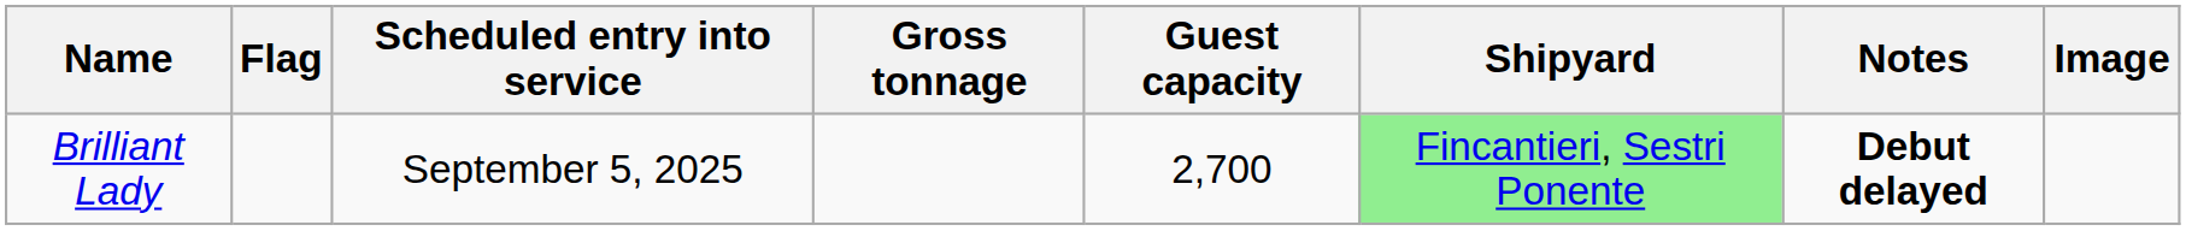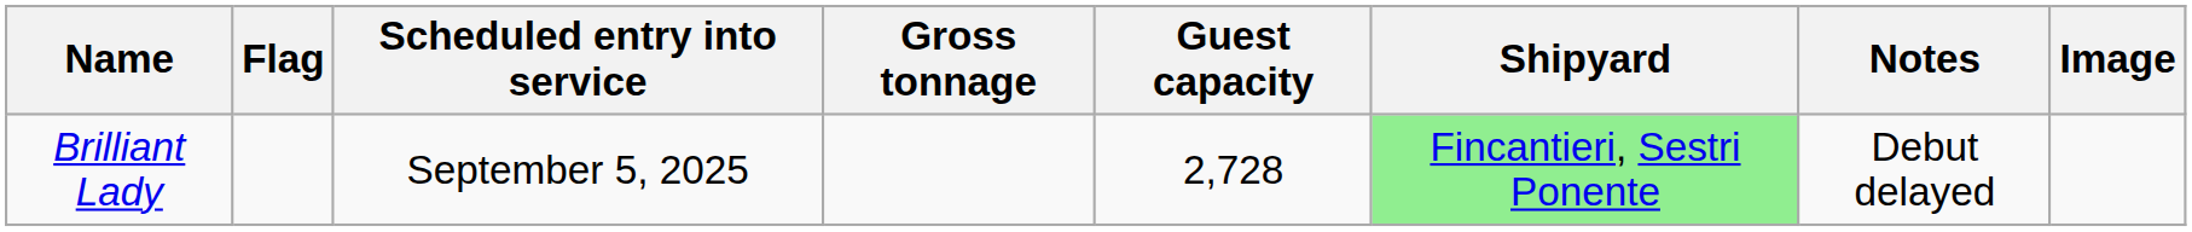 <table class="wikitable">
 <tr>
 <th>Name</th>
 <th>Flag</th>
 <th>Scheduled entry into service</th>
 <th>Gross tonnage</th>
 <th>Guest capacity</th>
 <th>Shipyard</th>
 <th>Notes</th>
 <th>Image</th>
 </tr>
 <tr>
 <td style="text-align:Center;"><em><a href='#'>Brilliant Lady</a></em></td>
 <td style="text-align:Center;"></td>
 <td style="text-align:Center;">September 5, 2025</td>
 <td style="text-align:Center;"></td>
-<td style="text-align:Center;">2,700</td>
+<td style="text-align:Center;">2,728</td>
 <td style="background: lightgreen; text-align:Center;"><a href='#'>Fincantieri</a>, <a href='#'>Sestri Ponente</a></td>
-<td style="text-align:Center;"><strong>Debut delayed </strong></td>
+<td style="text-align:Center;">Debut delayed </td>
 <td></td>
 </tr>
 </table>
